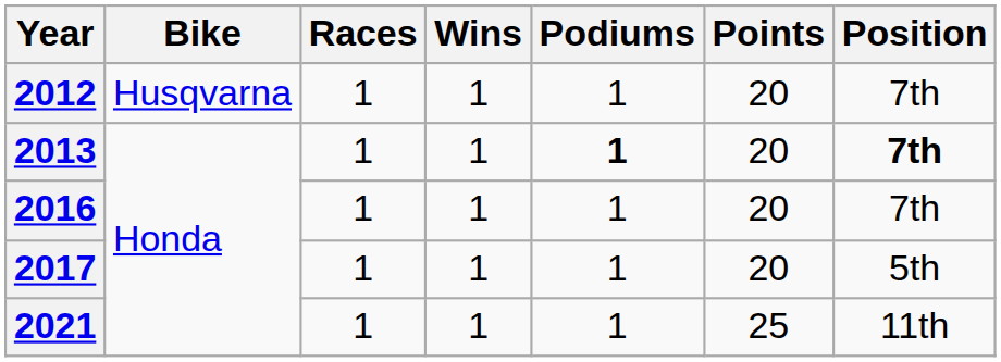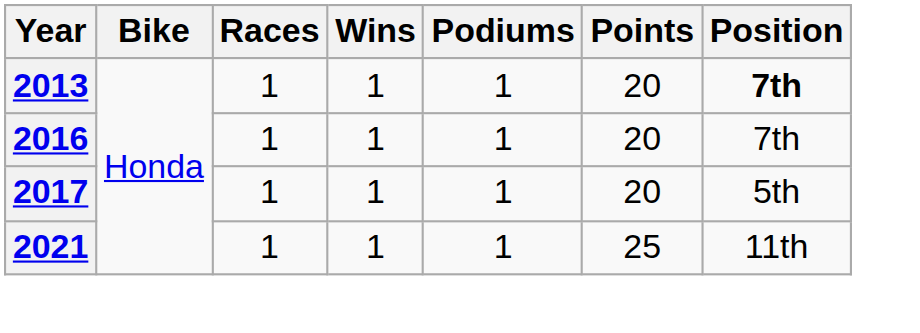 <table class="wikitable">
 <tr>
 <th>Year</th>
 <th>Bike</th>
 <th>Races</th>
 <th>Wins</th>
 <th>Podiums</th>
 <th>Points</th>
 <th>Position</th>
 </tr>
 <tr>
-<th><a href='#'>2012</a></th>
-<td> <a href='#'>Husqvarna</a></td>
-<td align="center">1</td>
-<td align="center">1</td>
-<td align="center">1</td>
-<td align="center">20</td>
-<td align="center">7th</td>
-</tr>
-<tr>
 <th><a href='#'>2013</a></th>
 <td rowspan=4> <a href='#'>Honda</a></td>
 <td align="center">1</td>
 <td align="center">1</td>
-<td align="center"><strong>1</strong></td>
+<td align="center">1</td>
 <td align="center">20</td>
 <td align="center"><strong>7th</strong></td>
 </tr>
 <tr>
 <th><a href='#'>2016</a></th>
 <td align="center">1</td>
 <td align="center">1</td>
 <td align="center">1</td>
 <td align="center">20</td>
 <td align="center">7th</td>
 </tr>
 <tr>
 <th><a href='#'>2017</a></th>
 <td align="center">1</td>
 <td align="center">1</td>
 <td align="center">1</td>
 <td align="center">20</td>
 <td align="center">5th</td>
 </tr>
 <tr>
 <th><a href='#'>2021</a></th>
 <td align="center">1</td>
 <td align="center">1</td>
 <td align="center">1</td>
 <td align="center">25</td>
 <td align="center">11th</td>
 </tr>
 </table>
